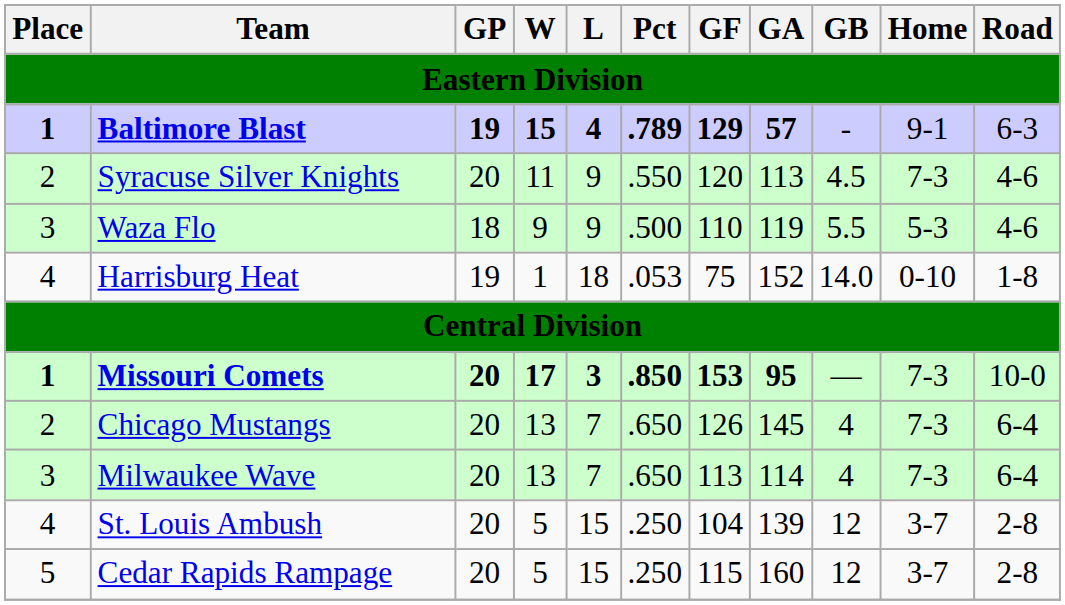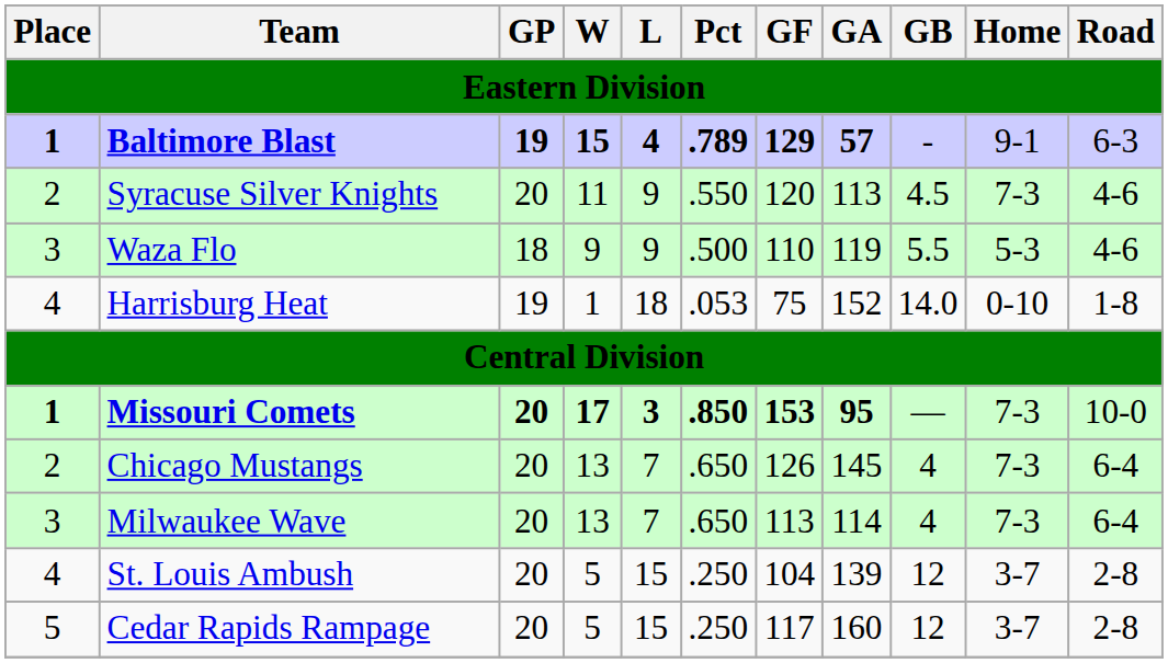 <table class="wikitable" style="text-align: center;">
 <tr>
 <th>Place</th>
 <th width="180">Team</th>
 <th width="20">GP</th>
 <th width="20">W</th>
 <th width="20">L</th>
 <th width="20">Pct</th>
 <th width="20">GF</th>
 <th width="20">GA</th>
 <th width="25">GB</th>
 <th width="30">Home</th>
 <th width="35">Road</th>
 </tr>
 <tr>
 <th style=background-color:Green colspan=11><span>Eastern Division</span></th>
 </tr>
 <tr bgcolor=#ccccff>
 <td><strong>1</strong></td>
 <td align=left><strong><a href='#'>Baltimore Blast</a></strong></td>
 <td><strong>19</strong></td>
 <td><strong>15</strong></td>
 <td><strong>4</strong></td>
 <td><strong>.789</strong></td>
 <td><strong>129</strong></td>
 <td><strong>57</strong></td>
 <td>-</td>
 <td>9-1</td>
 <td>6-3</td>
 </tr>
 <tr bgcolor=#ccffcc>
 <td>2</td>
 <td align=left><a href='#'>Syracuse Silver Knights</a></td>
 <td>20</td>
 <td>11</td>
 <td>9</td>
 <td>.550</td>
 <td>120</td>
 <td>113</td>
 <td>4.5</td>
 <td>7-3</td>
 <td>4-6</td>
 </tr>
 <tr bgcolor=#ccffcc>
 <td>3</td>
 <td align=left><a href='#'>Waza Flo</a></td>
 <td>18</td>
 <td>9</td>
 <td>9</td>
 <td>.500</td>
 <td>110</td>
 <td>119</td>
 <td>5.5</td>
 <td>5-3</td>
 <td>4-6</td>
 </tr>
 <tr>
 <td>4</td>
 <td align=left><a href='#'>Harrisburg Heat</a></td>
 <td>19</td>
 <td>1</td>
 <td>18</td>
 <td>.053</td>
 <td>75</td>
 <td>152</td>
 <td>14.0</td>
 <td>0-10</td>
 <td>1-8</td>
 </tr>
 <tr>
 <th style=background-color:Green colspan=11><span>Central Division</span></th>
 </tr>
 <tr bgcolor=#ccffcc>
 <td><strong>1</strong></td>
 <td align=left><strong><a href='#'>Missouri Comets</a></strong></td>
 <td><strong>20</strong></td>
 <td><strong>17</strong></td>
 <td><strong>3</strong></td>
 <td><strong>.850</strong></td>
 <td><strong>153</strong></td>
 <td><strong>95</strong></td>
 <td>—</td>
 <td>7-3</td>
 <td>10-0</td>
 </tr>
 <tr bgcolor=#ccffcc>
 <td>2</td>
 <td align=left><a href='#'>Chicago Mustangs</a></td>
 <td>20</td>
 <td>13</td>
 <td>7</td>
 <td>.650</td>
 <td>126</td>
 <td>145</td>
 <td>4</td>
 <td>7-3</td>
 <td>6-4</td>
 </tr>
 <tr bgcolor=#ccffcc>
 <td>3</td>
 <td align=left><a href='#'>Milwaukee Wave</a></td>
 <td>20</td>
 <td>13</td>
 <td>7</td>
 <td>.650</td>
 <td>113</td>
 <td>114</td>
 <td>4</td>
 <td>7-3</td>
 <td>6-4</td>
 </tr>
 <tr>
 <td>4</td>
 <td align=left><a href='#'>St. Louis Ambush</a></td>
 <td>20</td>
 <td>5</td>
 <td>15</td>
 <td>.250</td>
 <td>104</td>
 <td>139</td>
 <td>12</td>
 <td>3-7</td>
 <td>2-8</td>
 </tr>
 <tr>
 <td>5</td>
 <td align=left><a href='#'>Cedar Rapids Rampage</a></td>
 <td>20</td>
 <td>5</td>
 <td>15</td>
 <td>.250</td>
-<td>115</td>
+<td>117</td>
 <td>160</td>
 <td>12</td>
 <td>3-7</td>
 <td>2-8</td>
 </tr>
 <tr>
 </tr>
 </table>
